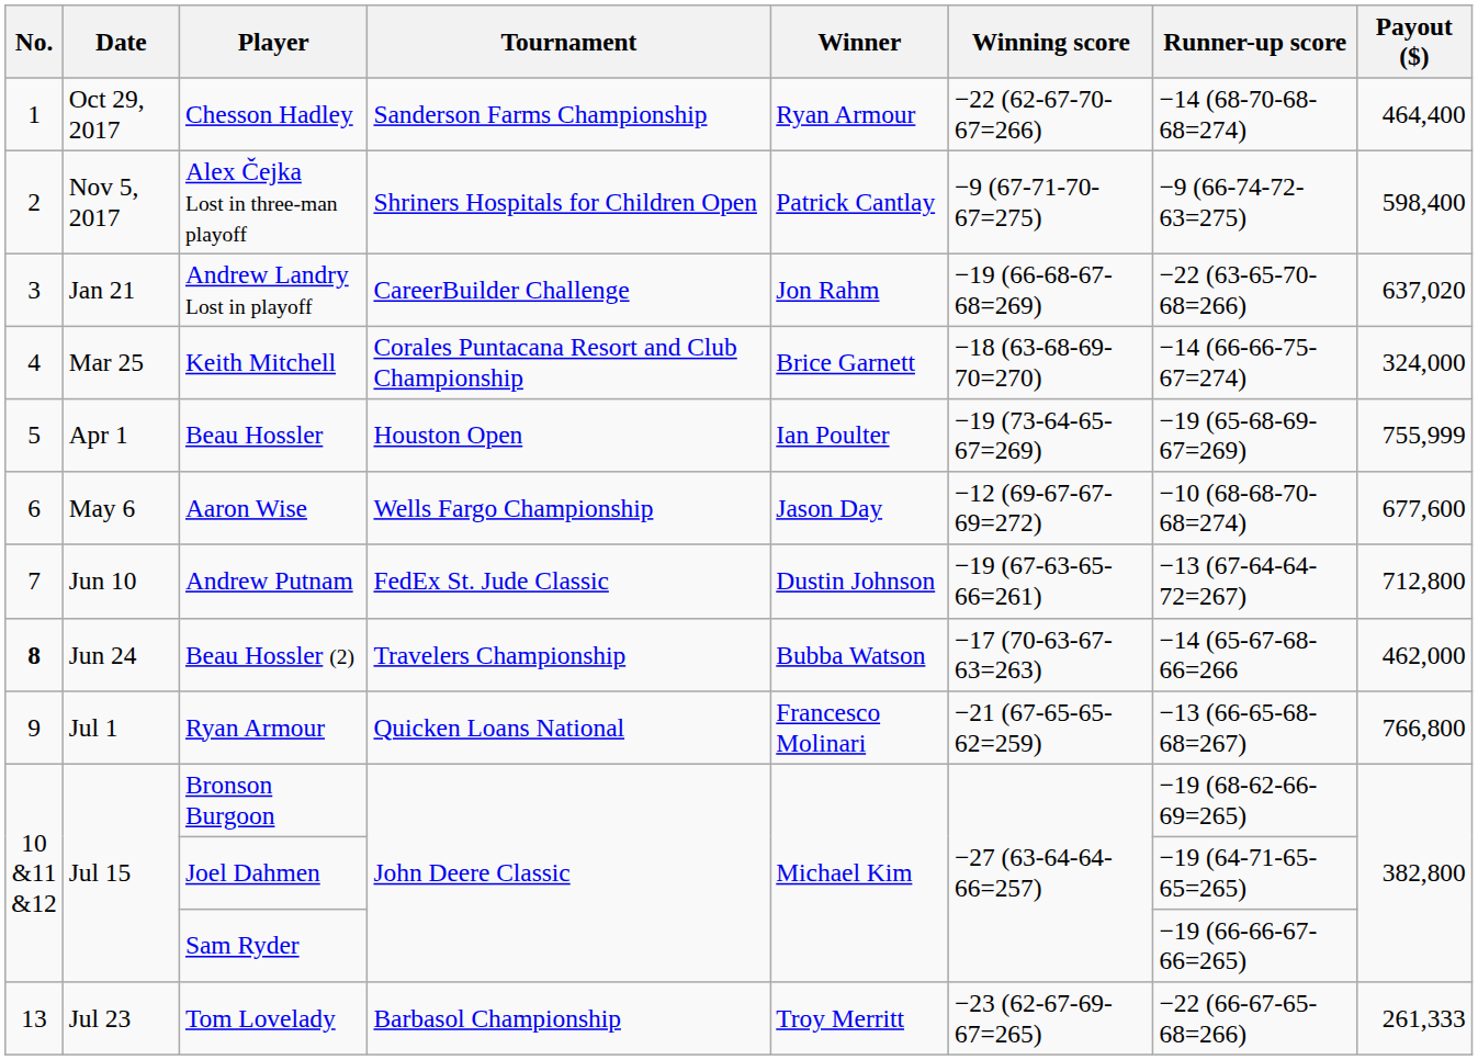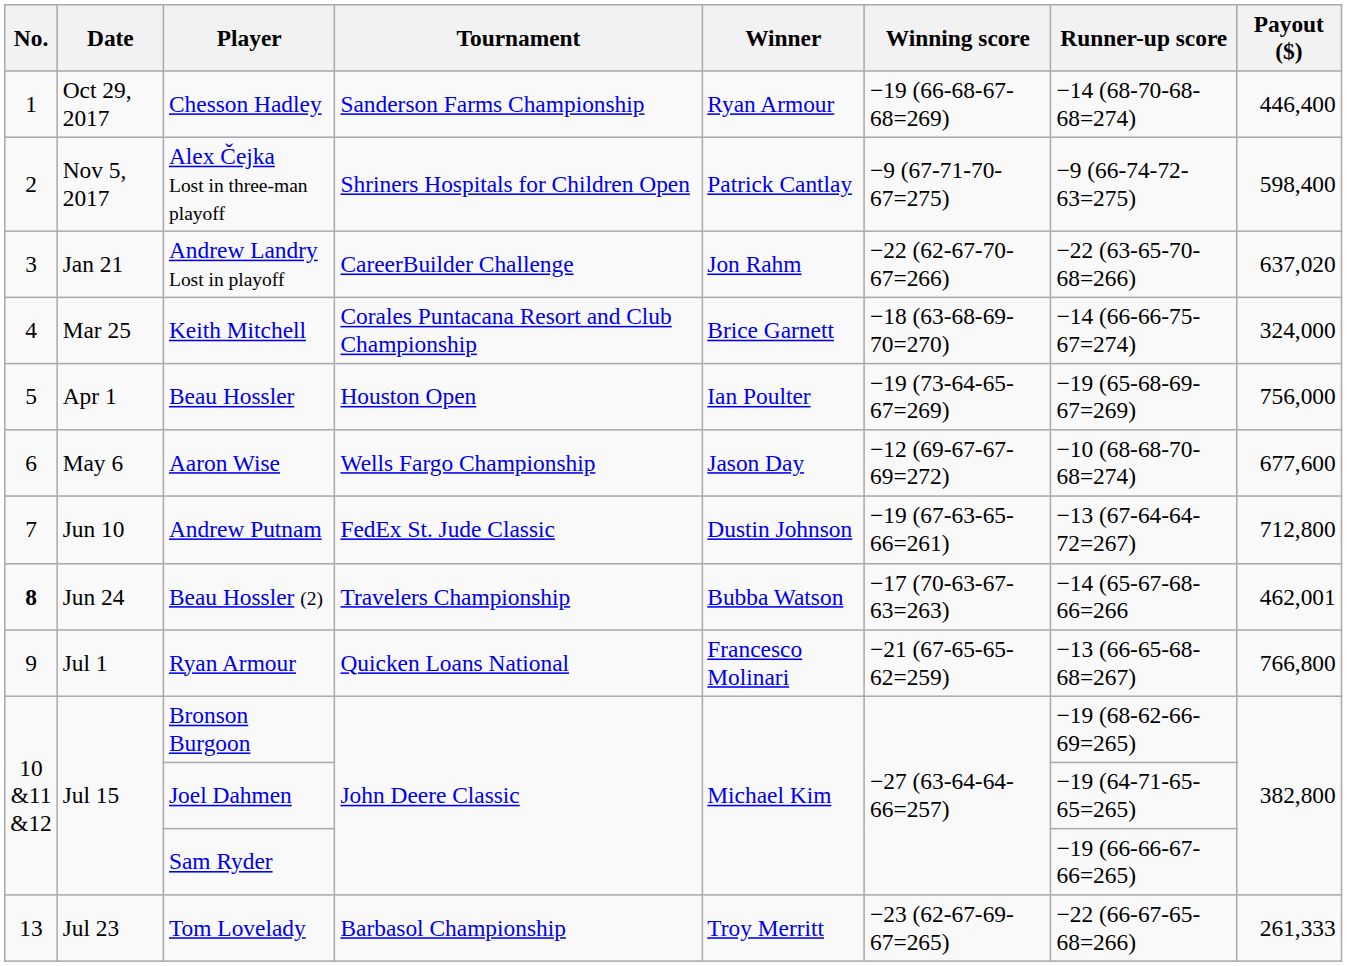 <table class="wikitable" style="font-size:95%;">
 <tr>
 <th>No.</th>
 <th>Date</th>
 <th>Player</th>
 <th>Tournament</th>
 <th>Winner</th>
 <th>Winning score</th>
 <th>Runner-up score</th>
 <th>Payout ($)</th>
 </tr>
 <tr>
 <td align=center>1</td>
 <td>Oct 29, 2017</td>
 <td> <a href='#'>Chesson Hadley</a></td>
 <td><a href='#'>Sanderson Farms Championship</a></td>
 <td> <a href='#'>Ryan Armour</a></td>
-<td>−22 (62-67-70-67=266)</td>
+<td>−19 (66-68-67-68=269)</td>
 <td>−14 (68-70-68-68=274)</td>
-<td align=right>464,400</td>
+<td align=right>446,400</td>
 </tr>
 <tr>
 <td align=center>2</td>
 <td>Nov 5, 2017</td>
 <td> <a href='#'>Alex Čejka</a><br><small>Lost in three-man playoff</small></td>
 <td><a href='#'>Shriners Hospitals for Children Open</a></td>
 <td> <a href='#'>Patrick Cantlay</a></td>
 <td>−9 (67-71-70-67=275)</td>
 <td>−9 (66-74-72-63=275)</td>
 <td align=right>598,400</td>
 </tr>
 <tr>
 <td align=center>3</td>
 <td>Jan 21</td>
 <td> <a href='#'>Andrew Landry</a><br><small>Lost in playoff</small></td>
 <td><a href='#'>CareerBuilder Challenge</a></td>
 <td> <a href='#'>Jon Rahm</a></td>
-<td>−19 (66-68-67-68=269)</td>
+<td>−22 (62-67-70-67=266)</td>
 <td>−22 (63-65-70-68=266)</td>
 <td align=right>637,020</td>
 </tr>
 <tr>
 <td align=center>4</td>
 <td>Mar 25</td>
 <td> <a href='#'>Keith Mitchell</a></td>
 <td><a href='#'>Corales Puntacana Resort and Club Championship</a></td>
 <td> <a href='#'>Brice Garnett</a></td>
 <td>−18 (63-68-69-70=270)</td>
 <td>−14 (66-66-75-67=274)</td>
 <td align=right>324,000</td>
 </tr>
 <tr>
 <td align=center>5</td>
 <td>Apr 1</td>
 <td> <a href='#'>Beau Hossler</a></td>
 <td><a href='#'>Houston Open</a></td>
 <td> <a href='#'>Ian Poulter</a></td>
 <td>−19 (73-64-65-67=269)</td>
 <td>−19 (65-68-69-67=269)</td>
-<td align=right>755,999</td>
+<td align=right>756,000</td>
 </tr>
 <tr>
 <td align=center>6</td>
 <td>May 6</td>
 <td> <a href='#'>Aaron Wise</a></td>
 <td><a href='#'>Wells Fargo Championship</a></td>
 <td> <a href='#'>Jason Day</a></td>
 <td>−12 (69-67-67-69=272)</td>
 <td>−10 (68-68-70-68=274)</td>
 <td align=right>677,600</td>
 </tr>
 <tr>
 <td align=center>7</td>
 <td>Jun 10</td>
 <td> <a href='#'>Andrew Putnam</a></td>
 <td><a href='#'>FedEx St. Jude Classic</a></td>
 <td> <a href='#'>Dustin Johnson</a></td>
 <td>−19 (67-63-65-66=261)</td>
 <td>−13 (67-64-64-72=267)</td>
 <td align=right>712,800</td>
 </tr>
 <tr>
 <td align=center><strong>8</strong></td>
 <td>Jun 24</td>
 <td> <a href='#'>Beau Hossler</a> <small>(2)</small></td>
 <td><a href='#'>Travelers Championship</a></td>
 <td> <a href='#'>Bubba Watson</a></td>
 <td>−17 (70-63-67-63=263)</td>
 <td>−14 (65-67-68-66=266</td>
-<td align=right>462,000</td>
+<td align=right>462,001</td>
 </tr>
 <tr>
 <td align=center>9</td>
 <td>Jul 1</td>
 <td> <a href='#'>Ryan Armour</a></td>
 <td><a href='#'>Quicken Loans National</a></td>
 <td> <a href='#'>Francesco Molinari</a></td>
 <td>−21 (67-65-65-62=259)</td>
 <td>−13 (66-65-68-68=267)</td>
 <td align=right>766,800</td>
 </tr>
 <tr>
 <td align=center rowspan=3>10<br>&11<br>&12</td>
 <td rowspan=3>Jul 15</td>
 <td> <a href='#'>Bronson Burgoon</a></td>
 <td rowspan=3><a href='#'>John Deere Classic</a></td>
 <td rowspan=3> <a href='#'>Michael Kim</a></td>
 <td rowspan=3>−27 (63-64-64-66=257)</td>
 <td>−19 (68-62-66-69=265)</td>
 <td align=right rowspan=3>382,800</td>
 </tr>
 <tr>
 <td> <a href='#'>Joel Dahmen</a></td>
 <td>−19 (64-71-65-65=265)</td>
 </tr>
 <tr>
 <td> <a href='#'>Sam Ryder</a></td>
 <td>−19 (66-66-67-66=265)</td>
 </tr>
 <tr>
 <td align=center>13</td>
 <td>Jul 23</td>
 <td> <a href='#'>Tom Lovelady</a></td>
 <td><a href='#'>Barbasol Championship</a></td>
 <td> <a href='#'>Troy Merritt</a></td>
 <td>−23 (62-67-69-67=265)</td>
 <td>−22 (66-67-65-68=266)</td>
 <td align=right>261,333</td>
 </tr>
 </table>
